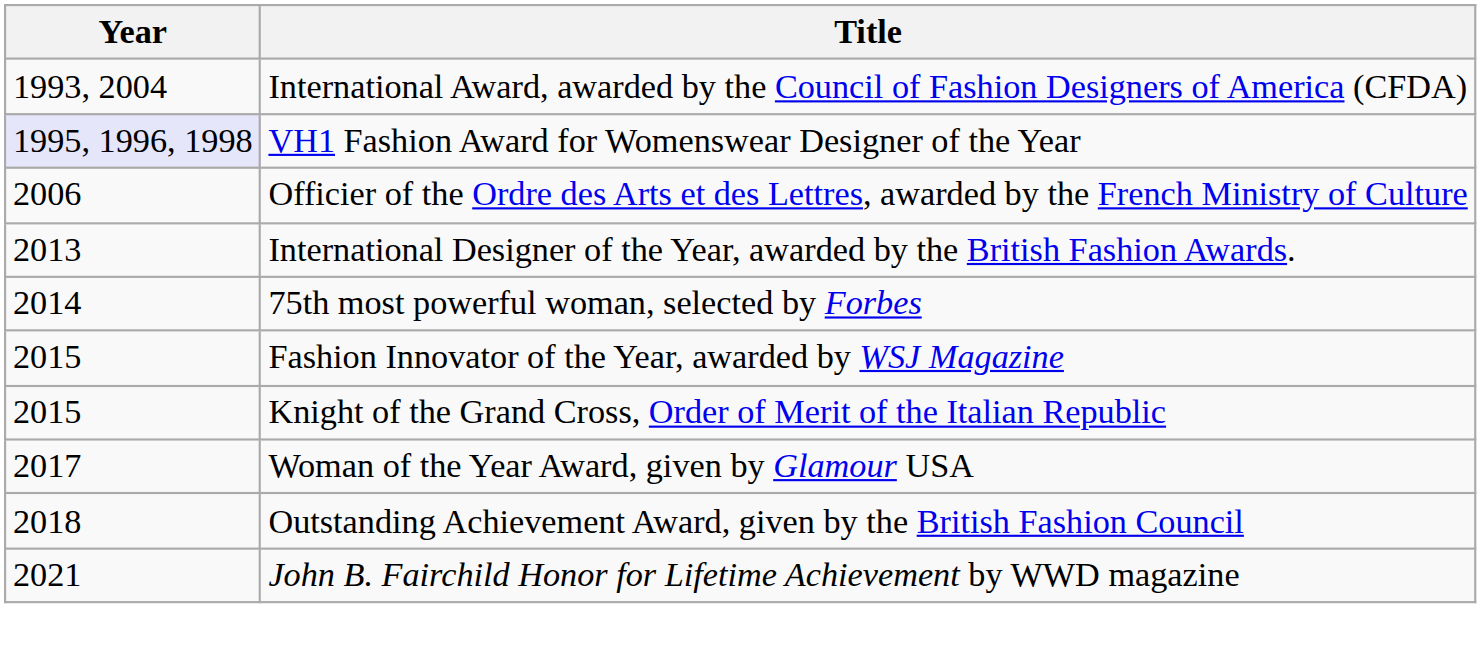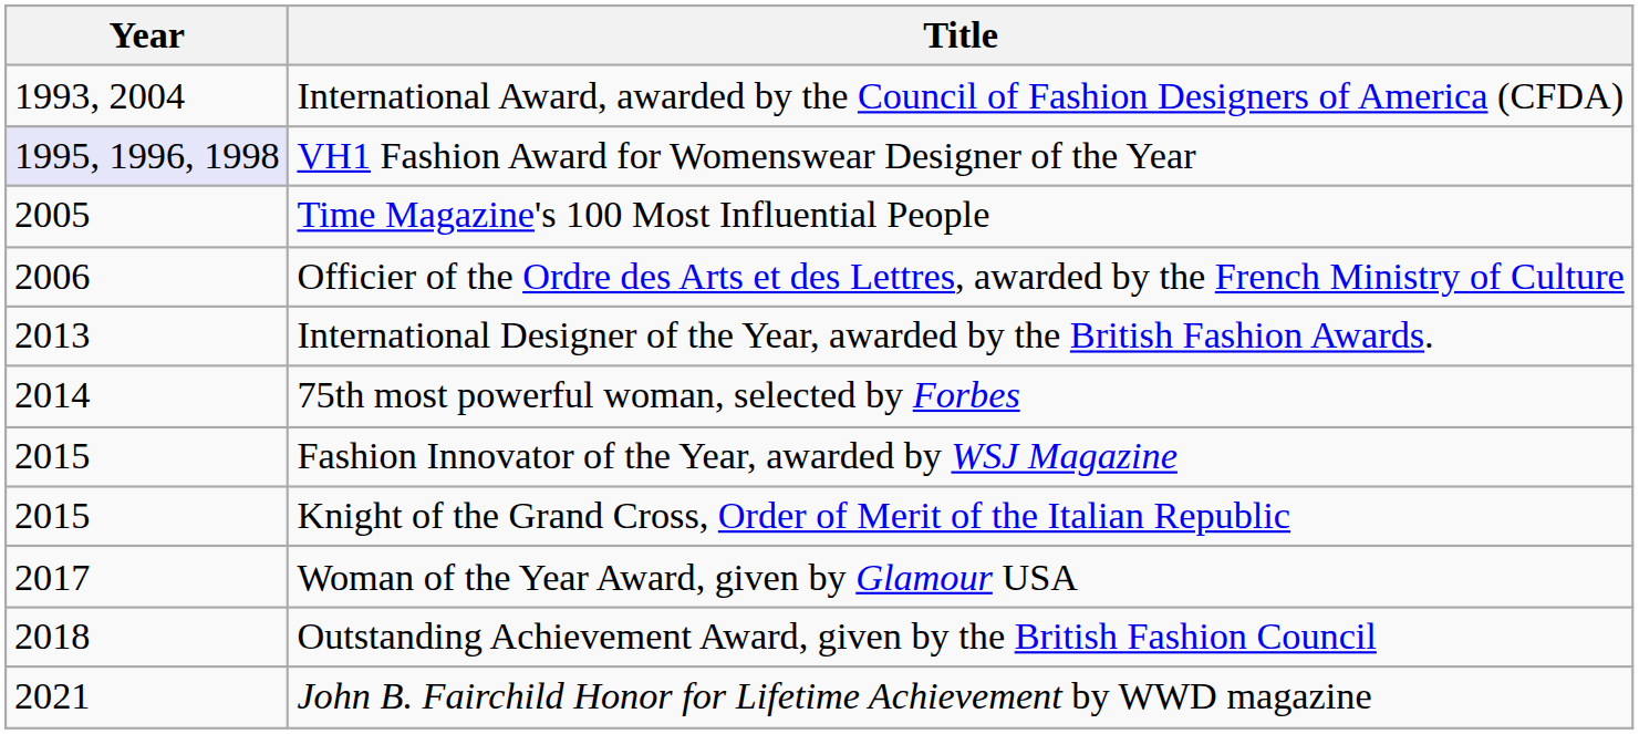 <table class="wikitable">
 <tr>
 <th>Year</th>
 <th>Title</th>
 </tr>
 <tr>
 <td>1993, 2004</td>
 <td>International Award, awarded by the <a href='#'>Council of Fashion Designers of America</a> (CFDA)</td>
 </tr>
 <tr>
 <td style="background: lavender;">1995, 1996, 1998</td>
 <td><a href='#'>VH1</a> Fashion Award for Womenswear Designer of the Year</td>
+</tr>
+<tr>
+<td>2005</td>
+<td><a href='#'>Time Magazine</a>'s 100 Most Influential People</td>
 </tr>
 <tr>
 <td>2006</td>
 <td>Officier of the <a href='#'>Ordre des Arts et des Lettres</a>, awarded by the <a href='#'>French Ministry of Culture</a></td>
 </tr>
 <tr>
 <td>2013</td>
 <td>International Designer of the Year, awarded by the <a href='#'>British Fashion Awards</a>.</td>
 </tr>
 <tr>
 <td>2014</td>
 <td>75th most powerful woman, selected by <em><a href='#'>Forbes</a></em></td>
 </tr>
 <tr>
 <td>2015</td>
 <td>Fashion Innovator of the Year, awarded by <em><a href='#'>WSJ Magazine</a></em></td>
 </tr>
 <tr>
 <td>2015</td>
 <td>Knight of the Grand Cross, <a href='#'>Order of Merit of the Italian Republic</a></td>
 </tr>
 <tr>
 <td>2017</td>
 <td>Woman of the Year Award, given by <em><a href='#'>Glamour</a></em> USA</td>
 </tr>
 <tr>
 <td>2018</td>
 <td>Outstanding Achievement Award, given by the <a href='#'>British Fashion Council</a></td>
 </tr>
 <tr>
 <td>2021</td>
 <td><em>John B. Fairchild Honor for Lifetime Achievement</em> by WWD magazine</td>
 </tr>
 </table>
